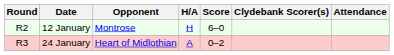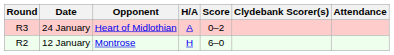 <table class="wikitable" style="text-align:center">
 <tr>
 <th>Round</th>
 <th>Date</th>
 <th>Opponent</th>
 <th>H/A</th>
 <th>Score</th>
 <th>Clydebank Scorer(s)</th>
 <th>Attendance</th>
 </tr>
+<tr bgcolor=#FFCCCC>
+<td>R3</td>
+<td align=left>24 January</td>
+<td align=left><a href='#'>Heart of Midlothian</a></td>
+<td><a href='#'>A</a></td>
+<td>0–2</td>
+<td align=left></td>
+<td></td>
+</tr>
 <tr bgcolor=#EEFFEE>
 <td>R2</td>
 <td align=left>12 January</td>
 <td align=left><a href='#'>Montrose</a></td>
 <td><a href='#'>H</a></td>
 <td>6–0</td>
 <td align=left></td>
 <td></td>
 </tr>
-<tr bgcolor=#FFCCCC>
-<td>R3</td>
-<td align=left>24 January</td>
-<td align=left><a href='#'>Heart of Midlothian</a></td>
-<td><a href='#'>A</a></td>
-<td>0–2</td>
-<td align=left></td>
-<td></td>
-</tr>
 </table>
